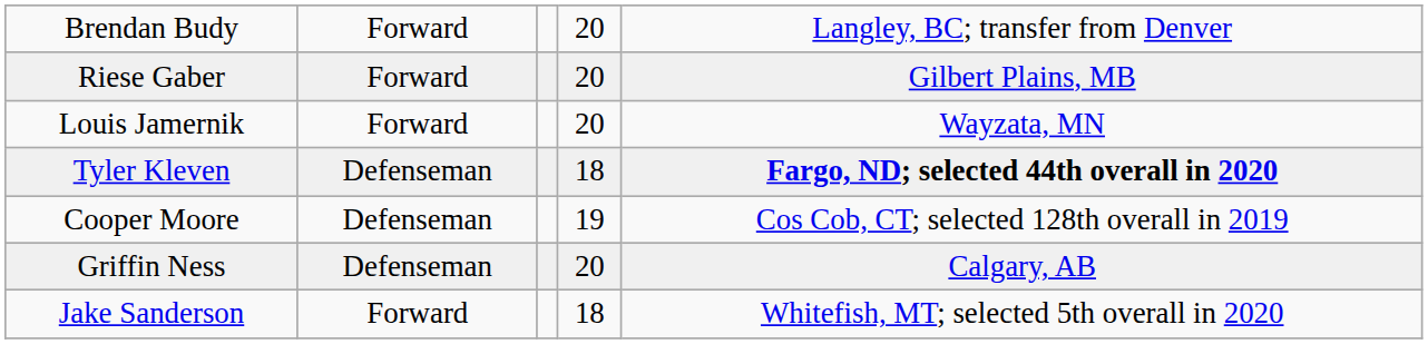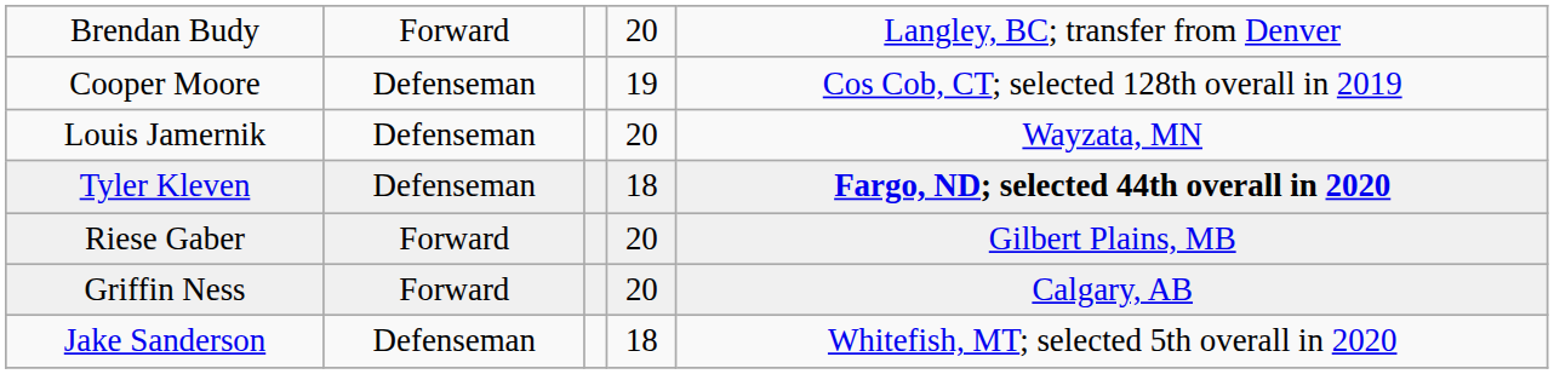 <table class="wikitable" width="60%">
 <tr align="center" bgcolor="">
 <td>Brendan Budy</td>
 <td>Forward</td>
 <td></td>
 <td>20</td>
 <td><a href='#'>Langley, BC</a>; transfer from <a href='#'>Denver</a></td>
 </tr>
-<tr align="center" bgcolor="f0f0f0">
-<td>Riese Gaber</td>
-<td>Forward</td>
+<tr align="center" bgcolor="">
+<td>Cooper Moore</td>
+<td>Defenseman</td>
 <td></td>
-<td>20</td>
-<td><a href='#'>Gilbert Plains, MB</a></td>
+<td>19</td>
+<td><a href='#'>Cos Cob, CT</a>; selected 128th overall in <a href='#'>2019</a></td>
 </tr>
 <tr align="center" bgcolor="">
 <td>Louis Jamernik</td>
-<td>Forward</td>
+<td>Defenseman</td>
 <td></td>
 <td>20</td>
 <td><a href='#'>Wayzata, MN</a></td>
 </tr>
 <tr align="center" bgcolor="f0f0f0">
 <td><a href='#'>Tyler Kleven</a></td>
 <td>Defenseman</td>
 <td></td>
 <td>18</td>
 <td><strong><a href='#'>Fargo, ND</a>; selected 44th overall in <a href='#'>2020</a></strong></td>
 </tr>
-<tr align="center" bgcolor="">
-<td>Cooper Moore</td>
-<td>Defenseman</td>
+<tr align="center" bgcolor="f0f0f0">
+<td>Riese Gaber</td>
+<td>Forward</td>
 <td></td>
-<td>19</td>
-<td><a href='#'>Cos Cob, CT</a>; selected 128th overall in <a href='#'>2019</a></td>
+<td>20</td>
+<td><a href='#'>Gilbert Plains, MB</a></td>
 </tr>
 <tr align="center" bgcolor="f0f0f0">
 <td>Griffin Ness</td>
-<td>Defenseman</td>
+<td>Forward</td>
 <td></td>
 <td>20</td>
 <td><a href='#'>Calgary, AB</a></td>
 </tr>
 <tr align="center" bgcolor="">
 <td><a href='#'>Jake Sanderson</a></td>
-<td>Forward</td>
+<td>Defenseman</td>
 <td></td>
 <td>18</td>
 <td><a href='#'>Whitefish, MT</a>; selected 5th overall in <a href='#'>2020</a></td>
 </tr>
 </table>
